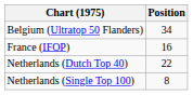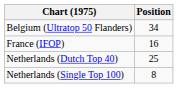 <table class="wikitable sortable">
 <tr>
 <th>Chart (1975)</th>
 <th>Position</th>
 </tr>
 <tr>
 <td>Belgium (<a href='#'>Ultratop 50</a> Flanders)</td>
 <td align="center">34</td>
 </tr>
 <tr>
 <td>France (<a href='#'>IFOP</a>)</td>
 <td align="center">16</td>
 </tr>
 <tr>
 <td>Netherlands (<a href='#'>Dutch Top 40</a>)</td>
-<td align="center">22</td>
+<td align="center">25</td>
 </tr>
 <tr>
 <td>Netherlands (<a href='#'>Single Top 100</a>)</td>
 <td align="center">8</td>
 </tr>
 </table>
